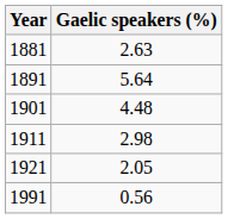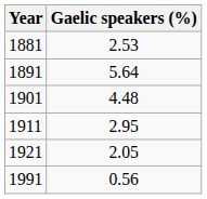 <table class="wikitable">
 <tr>
 <th>Year</th>
 <th>Gaelic speakers (%)</th>
 </tr>
 <tr>
 <td>1881</td>
-<td style="text-align:center;">2.63</td>
+<td style="text-align:center;">2.53</td>
 </tr>
 <tr>
 <td>1891</td>
 <td style="text-align:center;">5.64</td>
 </tr>
 <tr>
 <td>1901</td>
 <td style="text-align:center;">4.48</td>
 </tr>
 <tr>
 <td>1911</td>
-<td style="text-align:center;">2.98</td>
+<td style="text-align:center;">2.95</td>
 </tr>
 <tr>
 <td>1921</td>
 <td style="text-align:center;">2.05</td>
 </tr>
 <tr>
 <td>1991</td>
 <td style="text-align:center;">0.56</td>
 </tr>
 </table>
